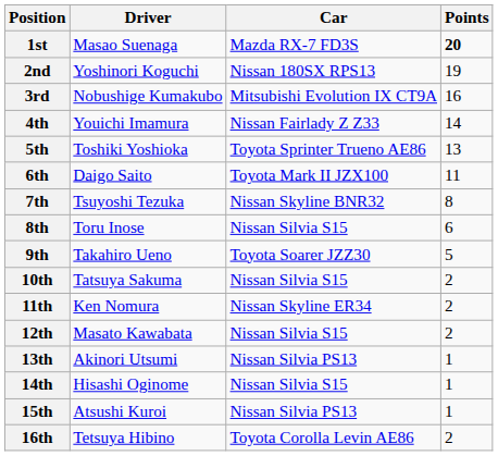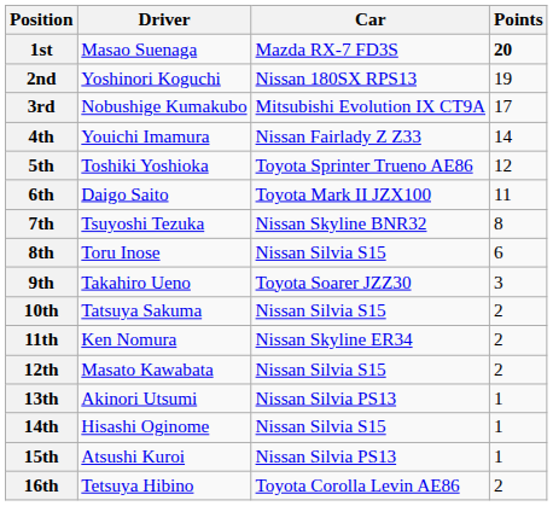 <table class="wikitable">
 <tr>
 <th>Position</th>
 <th>Driver</th>
 <th>Car</th>
 <th>Points</th>
 </tr>
 <tr>
 <th>1st</th>
 <td><a href='#'>Masao Suenaga</a></td>
 <td><a href='#'>Mazda RX-7 FD3S</a></td>
 <td><strong>20</strong></td>
 </tr>
 <tr>
 <th>2nd</th>
 <td><a href='#'>Yoshinori Koguchi</a></td>
 <td><a href='#'>Nissan 180SX RPS13</a></td>
 <td>19</td>
 </tr>
 <tr>
 <th>3rd</th>
 <td><a href='#'>Nobushige Kumakubo</a></td>
 <td><a href='#'>Mitsubishi Evolution IX CT9A</a></td>
-<td>16</td>
+<td>17</td>
 </tr>
 <tr>
 <th>4th</th>
 <td><a href='#'>Youichi Imamura</a></td>
 <td><a href='#'>Nissan Fairlady Z Z33</a></td>
 <td>14</td>
 </tr>
 <tr>
 <th>5th</th>
 <td><a href='#'>Toshiki Yoshioka</a></td>
 <td><a href='#'>Toyota Sprinter Trueno AE86</a></td>
-<td>13</td>
+<td>12</td>
 </tr>
 <tr>
 <th>6th</th>
 <td><a href='#'>Daigo Saito</a></td>
 <td><a href='#'>Toyota Mark II JZX100</a></td>
 <td>11</td>
 </tr>
 <tr>
 <th>7th</th>
 <td><a href='#'>Tsuyoshi Tezuka</a></td>
 <td><a href='#'>Nissan Skyline BNR32</a></td>
 <td>8</td>
 </tr>
 <tr>
 <th>8th</th>
 <td><a href='#'>Toru Inose</a></td>
 <td><a href='#'>Nissan Silvia S15</a></td>
 <td>6</td>
 </tr>
 <tr>
 <th>9th</th>
 <td><a href='#'>Takahiro Ueno</a></td>
 <td><a href='#'>Toyota Soarer JZZ30</a></td>
-<td>5</td>
+<td>3</td>
 </tr>
 <tr>
 <th>10th</th>
 <td><a href='#'>Tatsuya Sakuma</a></td>
 <td><a href='#'>Nissan Silvia S15</a></td>
 <td>2</td>
 </tr>
 <tr>
 <th>11th</th>
 <td><a href='#'>Ken Nomura</a></td>
 <td><a href='#'>Nissan Skyline ER34</a></td>
 <td>2</td>
 </tr>
 <tr>
 <th>12th</th>
 <td><a href='#'>Masato Kawabata</a></td>
 <td><a href='#'>Nissan Silvia S15</a></td>
 <td>2</td>
 </tr>
 <tr>
 <th>13th</th>
 <td><a href='#'>Akinori Utsumi</a></td>
 <td><a href='#'>Nissan Silvia PS13</a></td>
 <td>1</td>
 </tr>
 <tr>
 <th>14th</th>
 <td><a href='#'>Hisashi Oginome</a></td>
 <td><a href='#'>Nissan Silvia S15</a></td>
 <td>1</td>
 </tr>
 <tr>
 <th>15th</th>
 <td><a href='#'>Atsushi Kuroi</a></td>
 <td><a href='#'>Nissan Silvia PS13</a></td>
 <td>1</td>
 </tr>
 <tr>
 <th>16th</th>
 <td><a href='#'>Tetsuya Hibino</a></td>
 <td><a href='#'>Toyota Corolla Levin AE86</a></td>
 <td>2</td>
 </tr>
 </table>
